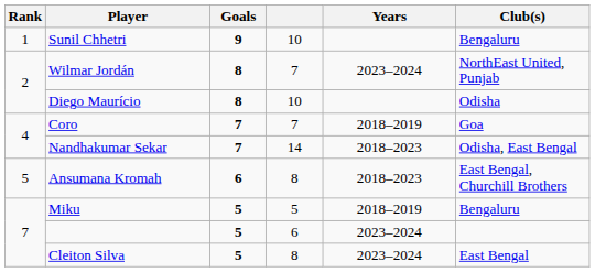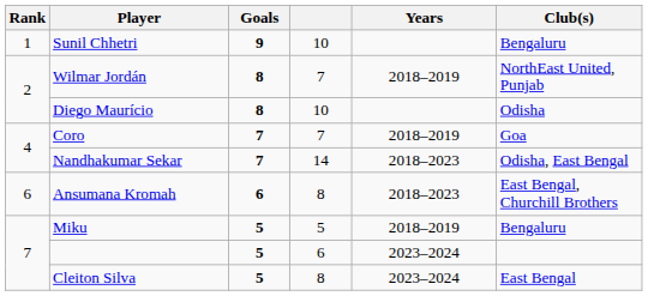 <table class="sortable plainrowheaders wikitable" style="text-align:center">
 <tr>
 <th width=20>Rank</th>
 <th width=175>Player</th>
 <th width=55>Goals</th>
 <th width=55></th>
 <th width=140>Years</th>
 <th width=140>Club(s)</th>
 </tr>
 <tr>
 <td>1</td>
 <td align=left> <a href='#'>Sunil Chhetri</a></td>
 <td><strong>9</strong></td>
 <td>10</td>
 <td></td>
 <td align=left><a href='#'>Bengaluru</a></td>
 </tr>
 <tr>
 <td rowspan="2">2</td>
 <td align=left> <a href='#'>Wilmar Jordán</a></td>
 <td><strong>8</strong></td>
 <td>7</td>
-<td>2023–2024</td>
+<td>2018–2019</td>
 <td align=left><a href='#'>NorthEast United</a>, <a href='#'>Punjab</a></td>
 </tr>
 <tr>
 <td align=left> <a href='#'>Diego Maurício</a></td>
 <td><strong>8</strong></td>
 <td>10</td>
 <td></td>
 <td align=left><a href='#'>Odisha</a></td>
 </tr>
 <tr>
 <td rowspan="2">4</td>
 <td align=left> <a href='#'>Coro</a></td>
 <td><strong>7</strong></td>
 <td>7</td>
 <td>2018–2019</td>
 <td align=left><a href='#'>Goa</a></td>
 </tr>
 <tr>
 <td align=left> <a href='#'>Nandhakumar Sekar</a></td>
 <td><strong>7</strong></td>
 <td>14</td>
 <td>2018–2023</td>
 <td align=left><a href='#'>Odisha</a>, <a href='#'>East Bengal</a></td>
 </tr>
 <tr>
-<td>5</td>
+<td>6</td>
 <td align=left> <a href='#'>Ansumana Kromah</a></td>
 <td><strong>6</strong></td>
 <td>8</td>
 <td>2018–2023</td>
 <td align=left><a href='#'>East Bengal</a>, <a href='#'>Churchill Brothers</a></td>
 </tr>
 <tr>
 <td rowspan="3">7</td>
 <td align=left> <a href='#'>Miku</a></td>
 <td><strong>5</strong></td>
 <td>5</td>
 <td>2018–2019</td>
 <td align=left><a href='#'>Bengaluru</a></td>
 </tr>
 <tr>
 <td align=left></td>
 <td><strong>5</strong></td>
 <td>6</td>
 <td>2023–2024</td>
 <td align=left></td>
 </tr>
 <tr>
 <td align=left> <a href='#'>Cleiton Silva</a></td>
 <td><strong>5</strong></td>
 <td>8</td>
 <td>2023–2024</td>
 <td align=left><a href='#'>East Bengal</a></td>
 </tr>
 </table>
